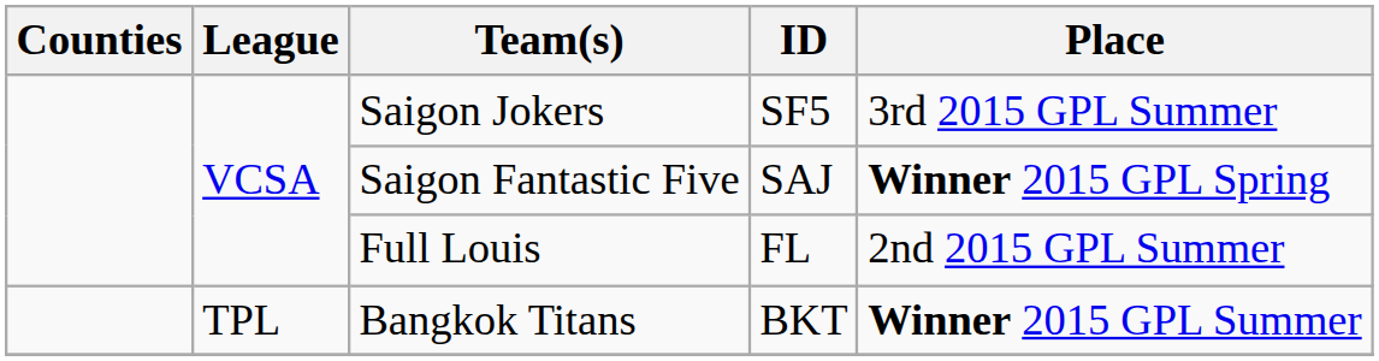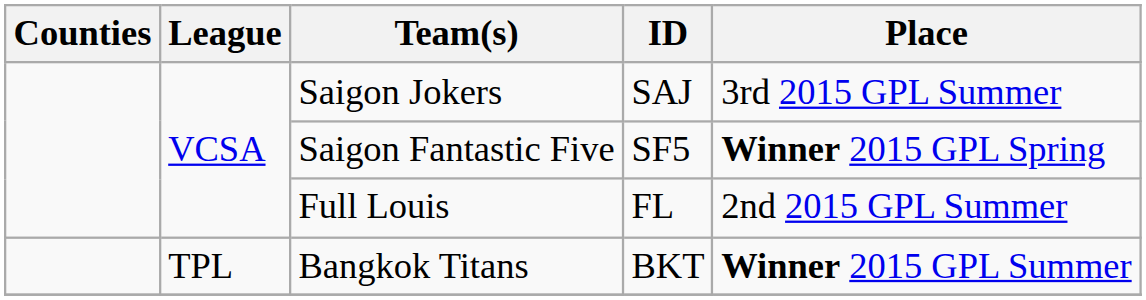 <table class="wikitable">
 <tr>
 <th>Counties</th>
 <th>League</th>
 <th>Team(s)</th>
 <th>ID</th>
 <th>Place</th>
 </tr>
 <tr>
 <td Rowspan="3"></td>
 <td Rowspan="3"><a href='#'>VCSA</a></td>
 <td> Saigon Jokers</td>
-<td>SF5</td>
+<td>SAJ</td>
 <td>3rd <a href='#'>2015 GPL Summer</a></td>
 </tr>
 <tr>
 <td> Saigon Fantastic Five</td>
-<td>SAJ</td>
+<td>SF5</td>
 <td><strong>Winner</strong> <a href='#'>2015 GPL Spring</a></td>
 </tr>
 <tr>
 <td> Full Louis</td>
 <td>FL</td>
 <td>2nd <a href='#'>2015 GPL Summer</a></td>
 </tr>
 <tr>
 <td></td>
 <td>TPL</td>
 <td> Bangkok Titans</td>
 <td>BKT</td>
 <td><strong>Winner</strong> <a href='#'>2015 GPL Summer</a></td>
 </tr>
 <tr>
 </tr>
 </table>
